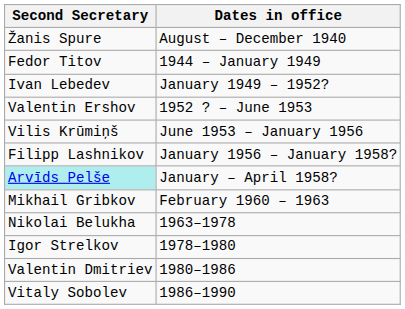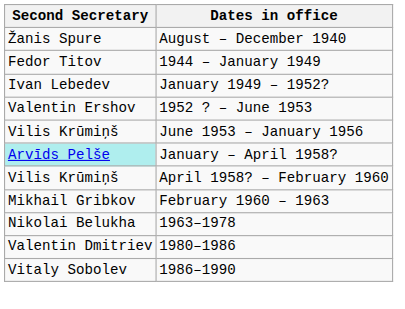 <table class="wikitable">
 <tr>
 <th>Second Secretary</th>
 <th>Dates in office</th>
 </tr>
 <tr>
 <td>Žanis Spure</td>
 <td>August – December 1940</td>
 </tr>
 <tr>
 <td>Fedor Titov</td>
 <td>1944 – January 1949</td>
 </tr>
 <tr>
 <td>Ivan Lebedev</td>
 <td>January 1949 – 1952?</td>
 </tr>
 <tr>
 <td>Valentin Ershov</td>
 <td>1952 ? – June 1953</td>
 </tr>
 <tr>
 <td>Vilis Krūmiņš</td>
 <td>June 1953 – January 1956</td>
 </tr>
 <tr>
-<td>Filipp Lashnikov</td>
-<td>January 1956 – January 1958?</td>
+<td style="background: paleturquoise;"><a href='#'>Arvīds Pelše</a></td>
+<td>January – April 1958?</td>
 </tr>
 <tr>
-<td style="background: paleturquoise;"><a href='#'>Arvīds Pelše</a></td>
-<td>January – April 1958?</td>
+<td>Vilis Krūmiņš</td>
+<td>April 1958? – February 1960</td>
 </tr>
 <tr>
 <td>Mikhail Gribkov</td>
 <td>February 1960 – 1963</td>
 </tr>
 <tr>
 <td>Nikolai Belukha</td>
 <td>1963–1978</td>
 </tr>
 <tr>
-<td>Igor Strelkov</td>
-<td>1978–1980</td>
-</tr>
-<tr>
 <td>Valentin Dmitriev</td>
 <td>1980–1986</td>
 </tr>
 <tr>
 <td>Vitaly Sobolev</td>
 <td>1986–1990</td>
 </tr>
 </table>
